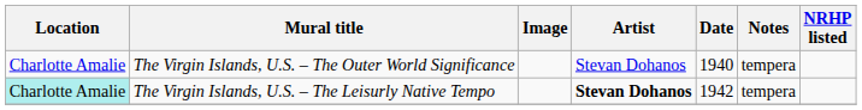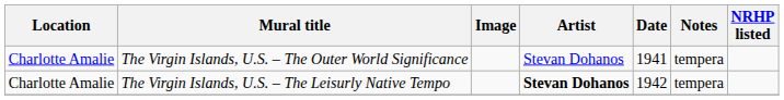 <table class="wikitable sortable">
 <tr>
 <th>Location</th>
 <th>Mural title</th>
 <th>Image</th>
 <th>Artist</th>
 <th>Date</th>
 <th>Notes</th>
 <th><a href='#'>NRHP</a><br>listed</th>
 </tr>
 <tr>
 <td><a href='#'>Charlotte Amalie</a></td>
 <td><em>The Virgin Islands, U.S. – The Outer World Significance</em></td>
 <td></td>
 <td><a href='#'>Stevan Dohanos</a></td>
-<td>1940</td>
+<td>1941</td>
 <td>tempera</td>
 <td></td>
 </tr>
 <tr>
-<td style="background: paleturquoise;">Charlotte Amalie</td>
+<td>Charlotte Amalie</td>
 <td><em>The Virgin Islands, U.S. – The Leisurly Native Tempo</em></td>
 <td></td>
 <td><strong>Stevan Dohanos</strong></td>
 <td>1942</td>
 <td>tempera</td>
 <td></td>
 </tr>
 <tr>
 </tr>
 </table>
